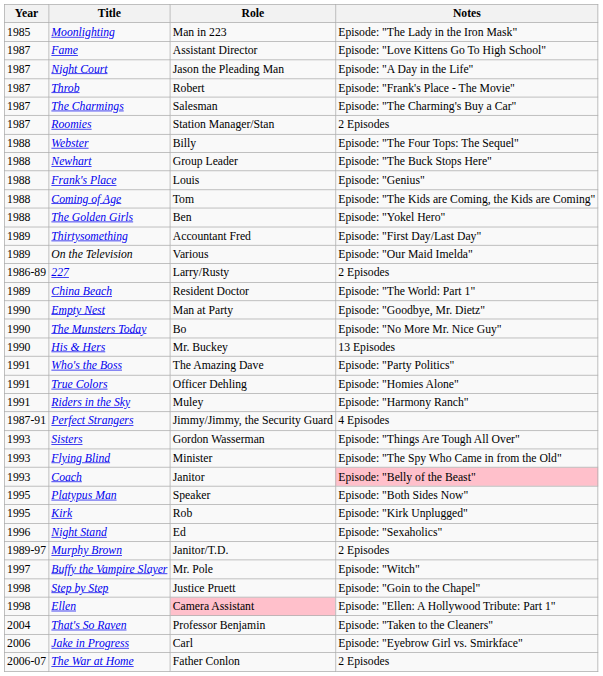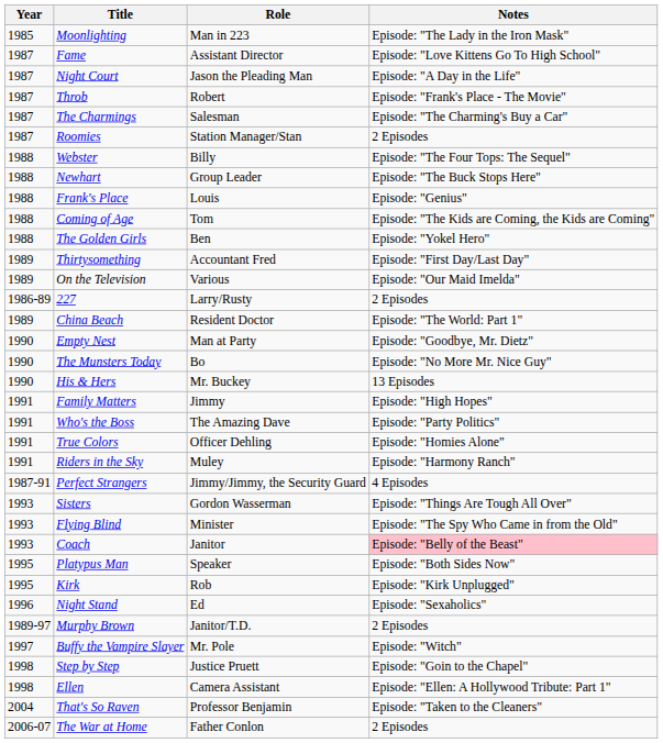 <table Class= wikitable sortable>
 <tr>
 <th>Year</th>
 <th>Title</th>
 <th>Role</th>
 <th>Notes</th>
 </tr>
 <tr>
 <td>1985</td>
 <td><em><a href='#'>Moonlighting</a></em></td>
 <td>Man in 223</td>
 <td>Episode: "The Lady in the Iron Mask"</td>
 </tr>
 <tr>
 <td>1987</td>
 <td><em><a href='#'>Fame</a></em></td>
 <td>Assistant Director</td>
 <td>Episode: "Love Kittens Go To High School"</td>
 </tr>
 <tr>
 <td>1987</td>
 <td><em><a href='#'>Night Court</a></em></td>
 <td>Jason the Pleading Man</td>
 <td>Episode: "A Day in the Life"</td>
 </tr>
 <tr>
 <td>1987</td>
 <td><em><a href='#'>Throb</a></em></td>
 <td>Robert</td>
 <td>Episode: "Frank's Place - The Movie"</td>
 </tr>
 <tr>
 <td>1987</td>
 <td><em><a href='#'>The Charmings</a></em></td>
 <td>Salesman</td>
 <td>Episode: "The Charming's Buy a Car"</td>
 </tr>
 <tr>
 <td>1987</td>
 <td><em><a href='#'>Roomies</a></em></td>
 <td>Station Manager/Stan</td>
 <td>2 Episodes</td>
 </tr>
 <tr>
 <td>1988</td>
 <td><em><a href='#'>Webster</a></em></td>
 <td>Billy</td>
 <td>Episode: "The Four Tops: The Sequel"</td>
 </tr>
 <tr>
 <td>1988</td>
 <td><em><a href='#'>Newhart</a></em></td>
 <td>Group Leader</td>
 <td>Episode: "The Buck Stops Here"</td>
 </tr>
 <tr>
 <td>1988</td>
 <td><em><a href='#'>Frank's Place</a></em></td>
 <td>Louis</td>
 <td>Episode: "Genius"</td>
 </tr>
 <tr>
 <td>1988</td>
 <td><em><a href='#'>Coming of Age</a></em></td>
 <td>Tom</td>
 <td>Episode: "The Kids are Coming, the Kids are Coming"</td>
 </tr>
 <tr>
 <td>1988</td>
 <td><em><a href='#'>The Golden Girls</a></em></td>
 <td>Ben</td>
 <td>Episode: "Yokel Hero"</td>
 </tr>
 <tr>
 <td>1989</td>
 <td><em><a href='#'>Thirtysomething</a></em></td>
 <td>Accountant Fred</td>
 <td>Episode: "First Day/Last Day"</td>
 </tr>
 <tr>
 <td>1989</td>
 <td><em>On the Television</em></td>
 <td>Various</td>
 <td>Episode: "Our Maid Imelda"</td>
 </tr>
 <tr>
 <td>1986-89</td>
 <td><em><a href='#'>227</a></em></td>
 <td>Larry/Rusty</td>
 <td>2 Episodes</td>
 </tr>
 <tr>
 <td>1989</td>
 <td><em><a href='#'>China Beach</a></em></td>
 <td>Resident Doctor</td>
 <td>Episode: "The World: Part 1"</td>
 </tr>
 <tr>
 <td>1990</td>
 <td><em><a href='#'>Empty Nest</a></em></td>
 <td>Man at Party</td>
 <td>Episode: "Goodbye, Mr. Dietz"</td>
 </tr>
 <tr>
 <td>1990</td>
 <td><em><a href='#'>The Munsters Today</a></em></td>
 <td>Bo</td>
 <td>Episode: "No More Mr. Nice Guy"</td>
 </tr>
 <tr>
 <td>1990</td>
 <td><em><a href='#'>His & Hers</a></em></td>
 <td>Mr. Buckey</td>
 <td>13 Episodes</td>
 </tr>
 <tr>
 <td>1991</td>
+<td><em><a href='#'>Family Matters</a></em></td>
+<td>Jimmy</td>
+<td>Episode: "High Hopes"</td>
+</tr>
+<tr>
+<td>1991</td>
 <td><em><a href='#'>Who's the Boss</a></em></td>
 <td>The Amazing Dave</td>
 <td>Episode: "Party Politics"</td>
 </tr>
 <tr>
 <td>1991</td>
 <td><em><a href='#'>True Colors</a></em></td>
 <td>Officer Dehling</td>
 <td>Episode: "Homies Alone"</td>
 </tr>
 <tr>
 <td>1991</td>
 <td><em><a href='#'>Riders in the Sky</a></em></td>
 <td>Muley</td>
 <td>Episode: "Harmony Ranch"</td>
 </tr>
 <tr>
 <td>1987-91</td>
 <td><em><a href='#'>Perfect Strangers</a></em></td>
 <td>Jimmy/Jimmy, the Security Guard</td>
 <td>4 Episodes</td>
 </tr>
 <tr>
 <td>1993</td>
 <td><em><a href='#'>Sisters</a></em></td>
 <td>Gordon Wasserman</td>
 <td>Episode: "Things Are Tough All Over"</td>
 </tr>
 <tr>
 <td>1993</td>
 <td><em><a href='#'>Flying Blind</a></em></td>
 <td>Minister</td>
 <td>Episode: "The Spy Who Came in from the Old"</td>
 </tr>
 <tr>
 <td>1993</td>
 <td><em><a href='#'>Coach</a></em></td>
 <td>Janitor</td>
 <td style="background: pink;">Episode: "Belly of the Beast"</td>
 </tr>
 <tr>
 <td>1995</td>
 <td><em><a href='#'>Platypus Man</a></em></td>
 <td>Speaker</td>
 <td>Episode: "Both Sides Now"</td>
 </tr>
 <tr>
 <td>1995</td>
 <td><em><a href='#'>Kirk</a></em></td>
 <td>Rob</td>
 <td>Episode: "Kirk Unplugged"</td>
 </tr>
 <tr>
 <td>1996</td>
 <td><em><a href='#'>Night Stand</a></em></td>
 <td>Ed</td>
 <td>Episode: "Sexaholics"</td>
 </tr>
 <tr>
 <td>1989-97</td>
 <td><em><a href='#'>Murphy Brown</a></em></td>
 <td>Janitor/T.D.</td>
 <td>2 Episodes</td>
 </tr>
 <tr>
 <td>1997</td>
 <td><em><a href='#'>Buffy the Vampire Slayer</a></em></td>
 <td>Mr. Pole</td>
 <td>Episode: "Witch"</td>
 </tr>
 <tr>
 <td>1998</td>
 <td><em><a href='#'>Step by Step</a></em></td>
 <td>Justice Pruett</td>
 <td>Episode: "Goin to the Chapel"</td>
 </tr>
 <tr>
 <td>1998</td>
 <td><em><a href='#'>Ellen</a></em></td>
-<td style="background: pink;">Camera Assistant</td>
+<td>Camera Assistant</td>
 <td>Episode: "Ellen: A Hollywood Tribute: Part 1"</td>
 </tr>
 <tr>
 <td>2004</td>
 <td><em><a href='#'>That's So Raven</a></em></td>
 <td>Professor Benjamin</td>
 <td>Episode: "Taken to the Cleaners"</td>
 </tr>
 <tr>
-<td>2006</td>
-<td><em><a href='#'>Jake in Progress</a></em></td>
-<td>Carl</td>
-<td>Episode: "Eyebrow Girl vs. Smirkface"</td>
-</tr>
-<tr>
 <td>2006-07</td>
 <td><em><a href='#'>The War at Home</a></em></td>
 <td>Father Conlon</td>
 <td>2 Episodes</td>
 </tr>
 </table>
